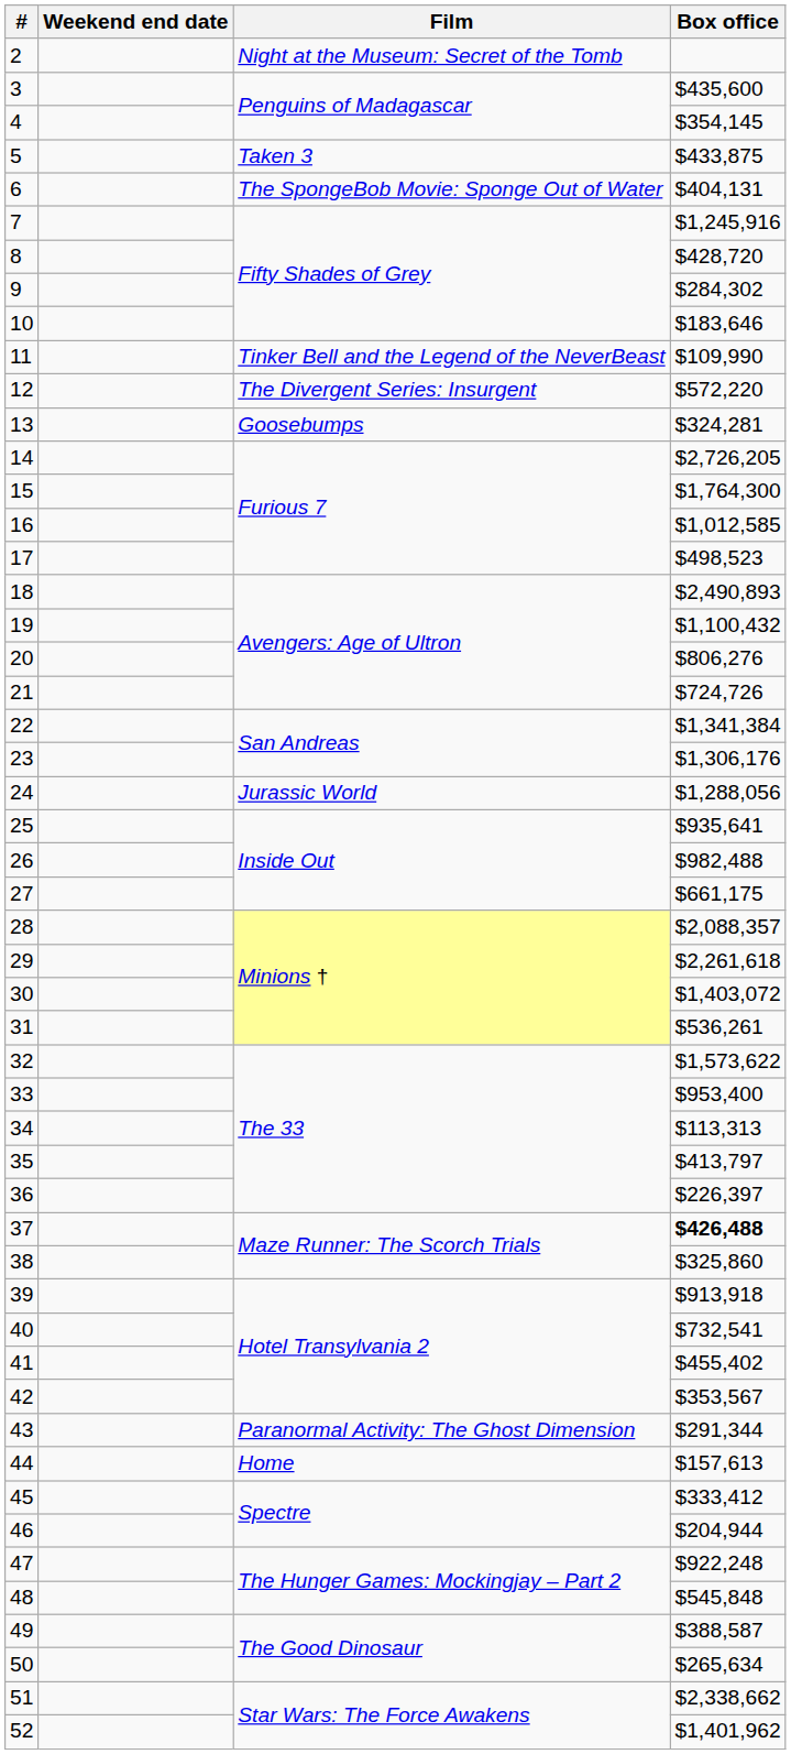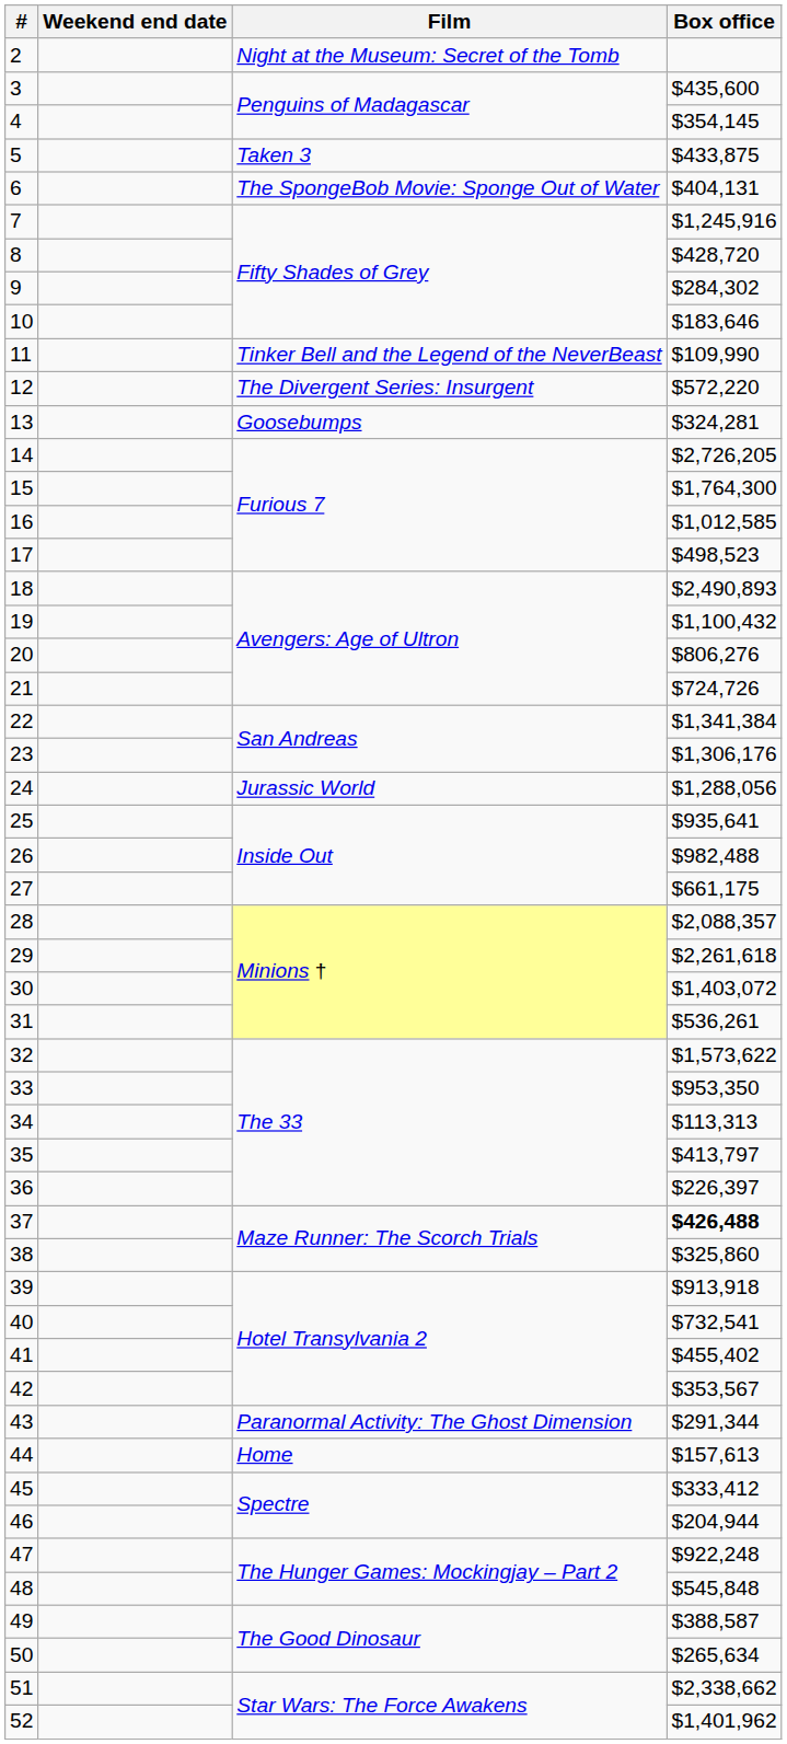 <table class="wikitable sortable">
 <tr>
 <th abbr="Week">#</th>
 <th abbr="Date">Weekend end date</th>
 <th>Film</th>
 <th>Box office</th>
 </tr>
 <tr>
 <td>2</td>
 <td></td>
 <td><em><a href='#'>Night at the Museum: Secret of the Tomb</a></em></td>
 <td></td>
 </tr>
 <tr>
 <td>3</td>
 <td></td>
 <td rowspan="2"><em><a href='#'>Penguins of Madagascar</a></em></td>
 <td>$435,600</td>
 </tr>
 <tr>
 <td>4</td>
 <td></td>
 <td>$354,145</td>
 </tr>
 <tr>
 <td>5</td>
 <td></td>
 <td><em><a href='#'>Taken 3</a></em></td>
 <td>$433,875</td>
 </tr>
 <tr>
 <td>6</td>
 <td></td>
 <td><em><a href='#'>The SpongeBob Movie: Sponge Out of Water</a></em></td>
 <td>$404,131</td>
 </tr>
 <tr>
 <td>7</td>
 <td></td>
 <td rowspan="4"><em><a href='#'>Fifty Shades of Grey</a></em></td>
 <td>$1,245,916</td>
 </tr>
 <tr>
 <td>8</td>
 <td></td>
 <td>$428,720</td>
 </tr>
 <tr>
 <td>9</td>
 <td></td>
 <td>$284,302</td>
 </tr>
 <tr>
 <td>10</td>
 <td></td>
 <td>$183,646</td>
 </tr>
 <tr>
 <td>11</td>
 <td></td>
 <td><em><a href='#'>Tinker Bell and the Legend of the NeverBeast</a></em></td>
 <td>$109,990</td>
 </tr>
 <tr>
 <td>12</td>
 <td></td>
 <td><em><a href='#'>The Divergent Series: Insurgent</a></em></td>
 <td>$572,220</td>
 </tr>
 <tr>
 <td>13</td>
 <td></td>
 <td><em><a href='#'>Goosebumps</a></em></td>
 <td>$324,281</td>
 </tr>
 <tr>
 <td>14</td>
 <td></td>
 <td rowspan="4"><em><a href='#'>Furious 7</a></em></td>
 <td>$2,726,205</td>
 </tr>
 <tr>
 <td>15</td>
 <td></td>
 <td>$1,764,300</td>
 </tr>
 <tr>
 <td>16</td>
 <td></td>
 <td>$1,012,585</td>
 </tr>
 <tr>
 <td>17</td>
 <td></td>
 <td>$498,523</td>
 </tr>
 <tr>
 <td>18</td>
 <td></td>
 <td rowspan="4"><em><a href='#'>Avengers: Age of Ultron</a></em></td>
 <td>$2,490,893</td>
 </tr>
 <tr>
 <td>19</td>
 <td></td>
 <td>$1,100,432</td>
 </tr>
 <tr>
 <td>20</td>
 <td></td>
 <td>$806,276</td>
 </tr>
 <tr>
 <td>21</td>
 <td></td>
 <td>$724,726</td>
 </tr>
 <tr>
 <td>22</td>
 <td></td>
 <td rowspan="2"><em><a href='#'>San Andreas</a></em></td>
 <td>$1,341,384</td>
 </tr>
 <tr>
 <td>23</td>
 <td></td>
 <td>$1,306,176</td>
 </tr>
 <tr>
 <td>24</td>
 <td></td>
 <td><em><a href='#'>Jurassic World</a></em></td>
 <td>$1,288,056</td>
 </tr>
 <tr>
 <td>25</td>
 <td></td>
 <td rowspan="3"><em><a href='#'>Inside Out</a></em></td>
 <td>$935,641</td>
 </tr>
 <tr>
 <td>26</td>
 <td></td>
 <td>$982,488</td>
 </tr>
 <tr>
 <td>27</td>
 <td></td>
 <td>$661,175</td>
 </tr>
 <tr>
 <td>28</td>
 <td></td>
 <td rowspan="4" style="background-color:#FFFF99"><em><a href='#'>Minions</a></em> †</td>
 <td>$2,088,357</td>
 </tr>
 <tr>
 <td>29</td>
 <td></td>
 <td>$2,261,618</td>
 </tr>
 <tr>
 <td>30</td>
 <td></td>
 <td>$1,403,072</td>
 </tr>
 <tr>
 <td>31</td>
 <td></td>
 <td>$536,261</td>
 </tr>
 <tr>
 <td>32</td>
 <td></td>
 <td rowspan="5"><em><a href='#'>The 33</a></em></td>
 <td>$1,573,622</td>
 </tr>
 <tr>
 <td>33</td>
 <td></td>
-<td>$953,400</td>
+<td>$953,350</td>
 </tr>
 <tr>
 <td>34</td>
 <td></td>
 <td>$113,313</td>
 </tr>
 <tr>
 <td>35</td>
 <td></td>
 <td>$413,797</td>
 </tr>
 <tr>
 <td>36</td>
 <td></td>
 <td>$226,397</td>
 </tr>
 <tr>
 <td>37</td>
 <td></td>
 <td rowspan="2"><em><a href='#'>Maze Runner: The Scorch Trials</a></em></td>
 <td><strong>$426,488</strong></td>
 </tr>
 <tr>
 <td>38</td>
 <td></td>
 <td>$325,860</td>
 </tr>
 <tr>
 <td>39</td>
 <td></td>
 <td rowspan="4"><em><a href='#'>Hotel Transylvania 2</a></em></td>
 <td>$913,918</td>
 </tr>
 <tr>
 <td>40</td>
 <td></td>
 <td>$732,541</td>
 </tr>
 <tr>
 <td>41</td>
 <td></td>
 <td>$455,402</td>
 </tr>
 <tr>
 <td>42</td>
 <td></td>
 <td>$353,567</td>
 </tr>
 <tr>
 <td>43</td>
 <td></td>
 <td><em><a href='#'>Paranormal Activity: The Ghost Dimension</a></em></td>
 <td>$291,344</td>
 </tr>
 <tr>
 <td>44</td>
 <td></td>
 <td><em><a href='#'>Home</a></em></td>
 <td>$157,613</td>
 </tr>
 <tr>
 <td>45</td>
 <td></td>
 <td rowspan="2"><em><a href='#'>Spectre</a></em></td>
 <td>$333,412</td>
 </tr>
 <tr>
 <td>46</td>
 <td></td>
 <td>$204,944</td>
 </tr>
 <tr>
 <td>47</td>
 <td></td>
 <td rowspan="2"><em><a href='#'>The Hunger Games: Mockingjay – Part 2</a></em></td>
 <td>$922,248</td>
 </tr>
 <tr>
 <td>48</td>
 <td></td>
 <td>$545,848</td>
 </tr>
 <tr>
 <td>49</td>
 <td></td>
 <td rowspan="2"><em><a href='#'>The Good Dinosaur</a></em></td>
 <td>$388,587</td>
 </tr>
 <tr>
 <td>50</td>
 <td></td>
 <td>$265,634</td>
 </tr>
 <tr>
 <td>51</td>
 <td></td>
 <td rowspan="2"><em><a href='#'>Star Wars: The Force Awakens</a></em></td>
 <td>$2,338,662</td>
 </tr>
 <tr>
 <td>52</td>
 <td></td>
 <td>$1,401,962</td>
 </tr>
 </table>
